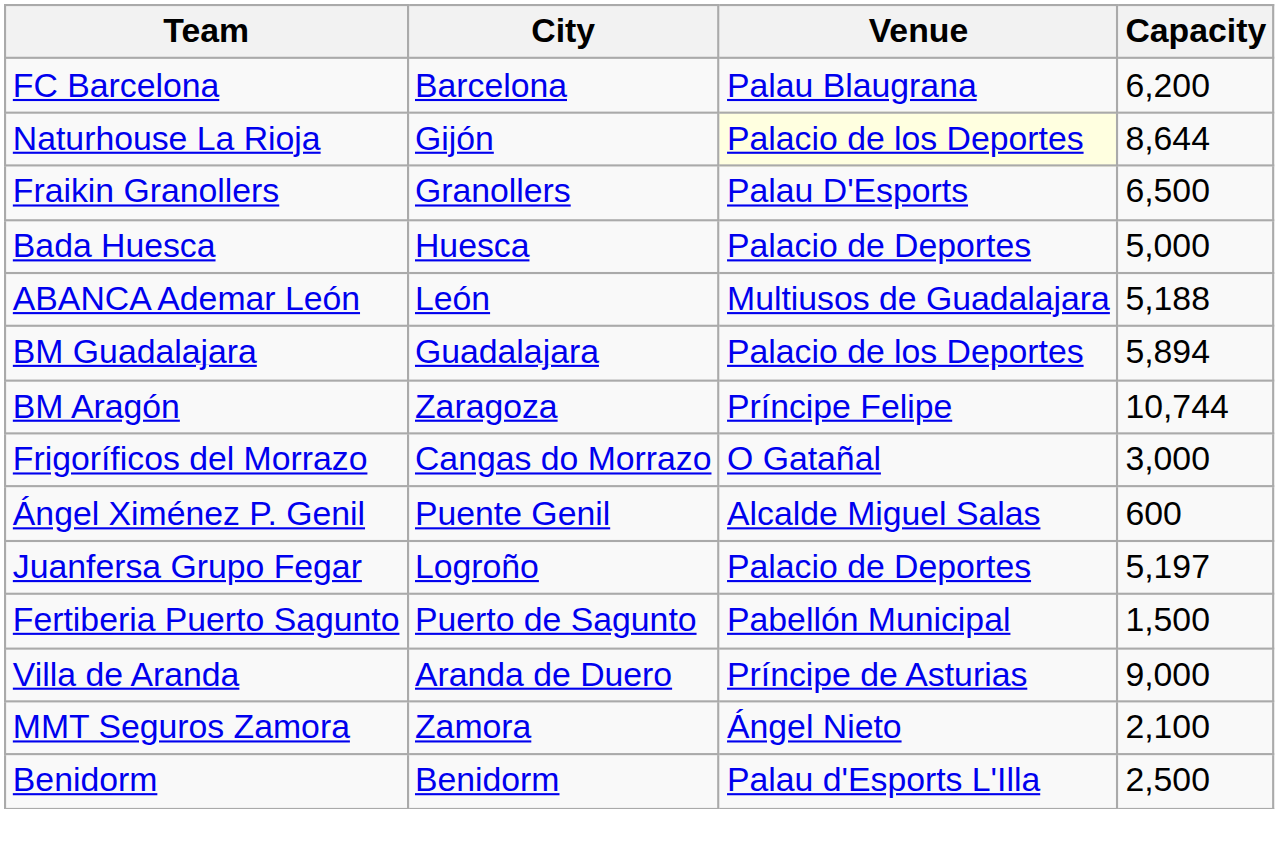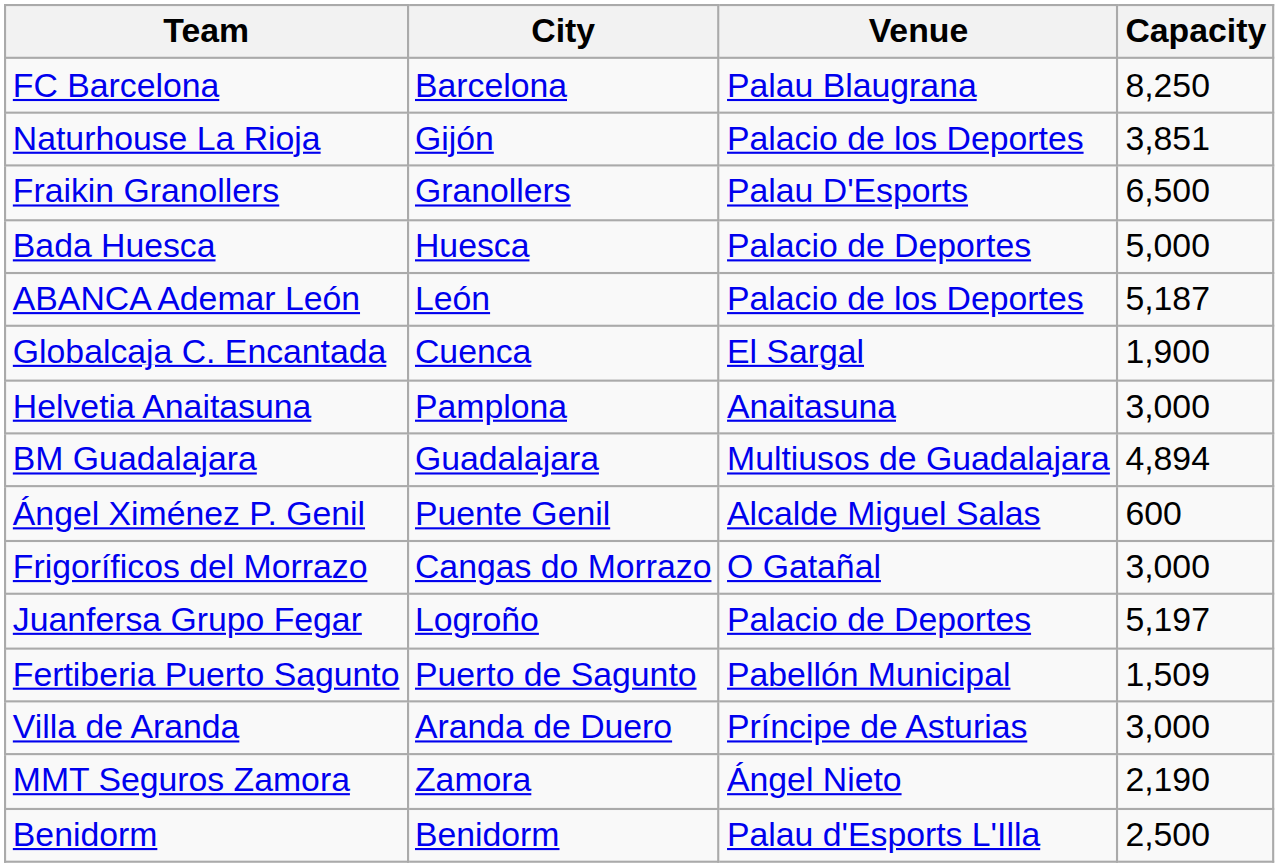 <table class="wikitable sortable">
 <tr>
 <th>Team</th>
 <th>City</th>
 <th>Venue</th>
 <th>Capacity</th>
 </tr>
 <tr>
 <td><a href='#'>FC Barcelona</a></td>
 <td><a href='#'>Barcelona</a></td>
 <td><a href='#'>Palau Blaugrana</a></td>
-<td>6,200</td>
+<td>8,250</td>
 </tr>
 <tr>
 <td><a href='#'>Naturhouse La Rioja</a></td>
 <td><a href='#'>Gijón</a></td>
-<td style="background: lightyellow;"><a href='#'>Palacio de los Deportes</a></td>
-<td>8,644</td>
+<td><a href='#'>Palacio de los Deportes</a></td>
+<td>3,851</td>
 </tr>
 <tr>
 <td><a href='#'>Fraikin Granollers</a></td>
 <td><a href='#'>Granollers</a></td>
 <td><a href='#'>Palau D'Esports</a></td>
 <td>6,500</td>
 </tr>
 <tr>
 <td><a href='#'>Bada Huesca</a></td>
 <td><a href='#'>Huesca</a></td>
 <td><a href='#'>Palacio de Deportes</a></td>
 <td>5,000</td>
 </tr>
 <tr>
 <td><a href='#'>ABANCA Ademar León</a></td>
 <td><a href='#'>León</a></td>
-<td><a href='#'>Multiusos de Guadalajara</a></td>
-<td>5,188</td>
+<td><a href='#'>Palacio de los Deportes</a></td>
+<td>5,187</td>
+</tr>
+<tr>
+<td><a href='#'>Globalcaja C. Encantada</a></td>
+<td><a href='#'>Cuenca</a></td>
+<td><a href='#'>El Sargal</a></td>
+<td>1,900</td>
+</tr>
+<tr>
+<td><a href='#'>Helvetia Anaitasuna</a></td>
+<td><a href='#'>Pamplona</a></td>
+<td><a href='#'>Anaitasuna</a></td>
+<td>3,000</td>
 </tr>
 <tr>
 <td><a href='#'>BM Guadalajara</a></td>
 <td><a href='#'>Guadalajara</a></td>
-<td><a href='#'>Palacio de los Deportes</a></td>
-<td>5,894</td>
+<td><a href='#'>Multiusos de Guadalajara</a></td>
+<td>4,894</td>
 </tr>
 <tr>
-<td><a href='#'>BM Aragón</a></td>
-<td><a href='#'>Zaragoza</a></td>
-<td><a href='#'>Príncipe Felipe</a></td>
-<td>10,744</td>
+<td><a href='#'>Ángel Ximénez P. Genil</a></td>
+<td><a href='#'>Puente Genil</a></td>
+<td><a href='#'>Alcalde Miguel Salas</a></td>
+<td>600</td>
 </tr>
 <tr>
 <td><a href='#'>Frigoríficos del Morrazo</a></td>
 <td><a href='#'>Cangas do Morrazo</a></td>
 <td><a href='#'>O Gatañal</a></td>
 <td>3,000</td>
-</tr>
-<tr>
-<td><a href='#'>Ángel Ximénez P. Genil</a></td>
-<td><a href='#'>Puente Genil</a></td>
-<td><a href='#'>Alcalde Miguel Salas</a></td>
-<td>600</td>
 </tr>
 <tr>
 <td><a href='#'>Juanfersa Grupo Fegar</a></td>
 <td><a href='#'>Logroño</a></td>
 <td><a href='#'>Palacio de Deportes</a></td>
 <td>5,197</td>
 </tr>
 <tr>
 <td><a href='#'>Fertiberia Puerto Sagunto</a></td>
 <td><a href='#'>Puerto de Sagunto</a></td>
 <td><a href='#'>Pabellón Municipal</a></td>
-<td>1,500</td>
+<td>1,509</td>
 </tr>
 <tr>
 <td><a href='#'>Villa de Aranda</a></td>
 <td><a href='#'>Aranda de Duero</a></td>
 <td><a href='#'>Príncipe de Asturias</a></td>
-<td>9,000</td>
+<td>3,000</td>
 </tr>
 <tr>
 <td><a href='#'>MMT Seguros Zamora</a></td>
 <td><a href='#'>Zamora</a></td>
 <td><a href='#'>Ángel Nieto</a></td>
-<td>2,100</td>
+<td>2,190</td>
 </tr>
 <tr>
 <td><a href='#'>Benidorm</a></td>
 <td><a href='#'>Benidorm</a></td>
 <td><a href='#'>Palau d'Esports L'Illa</a></td>
 <td>2,500</td>
 </tr>
 </table>
